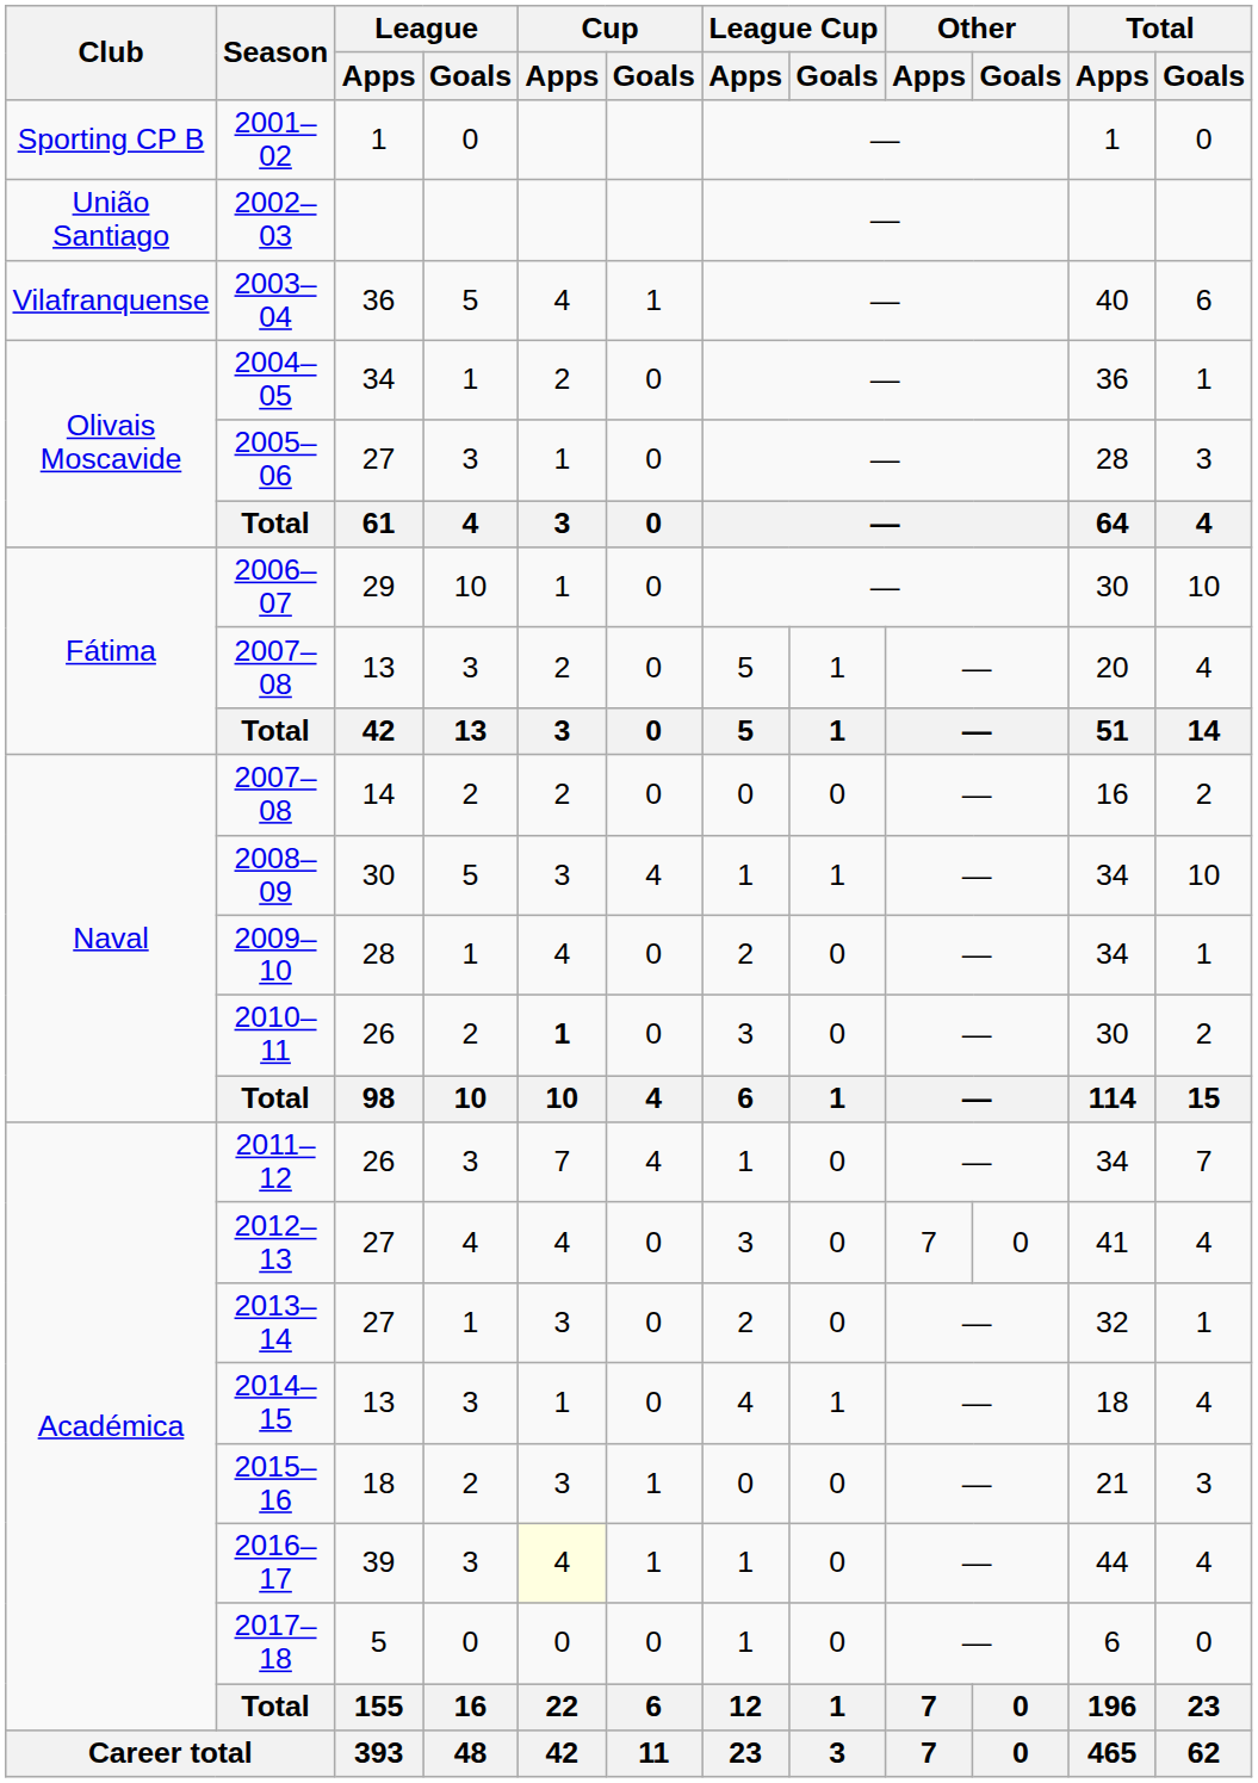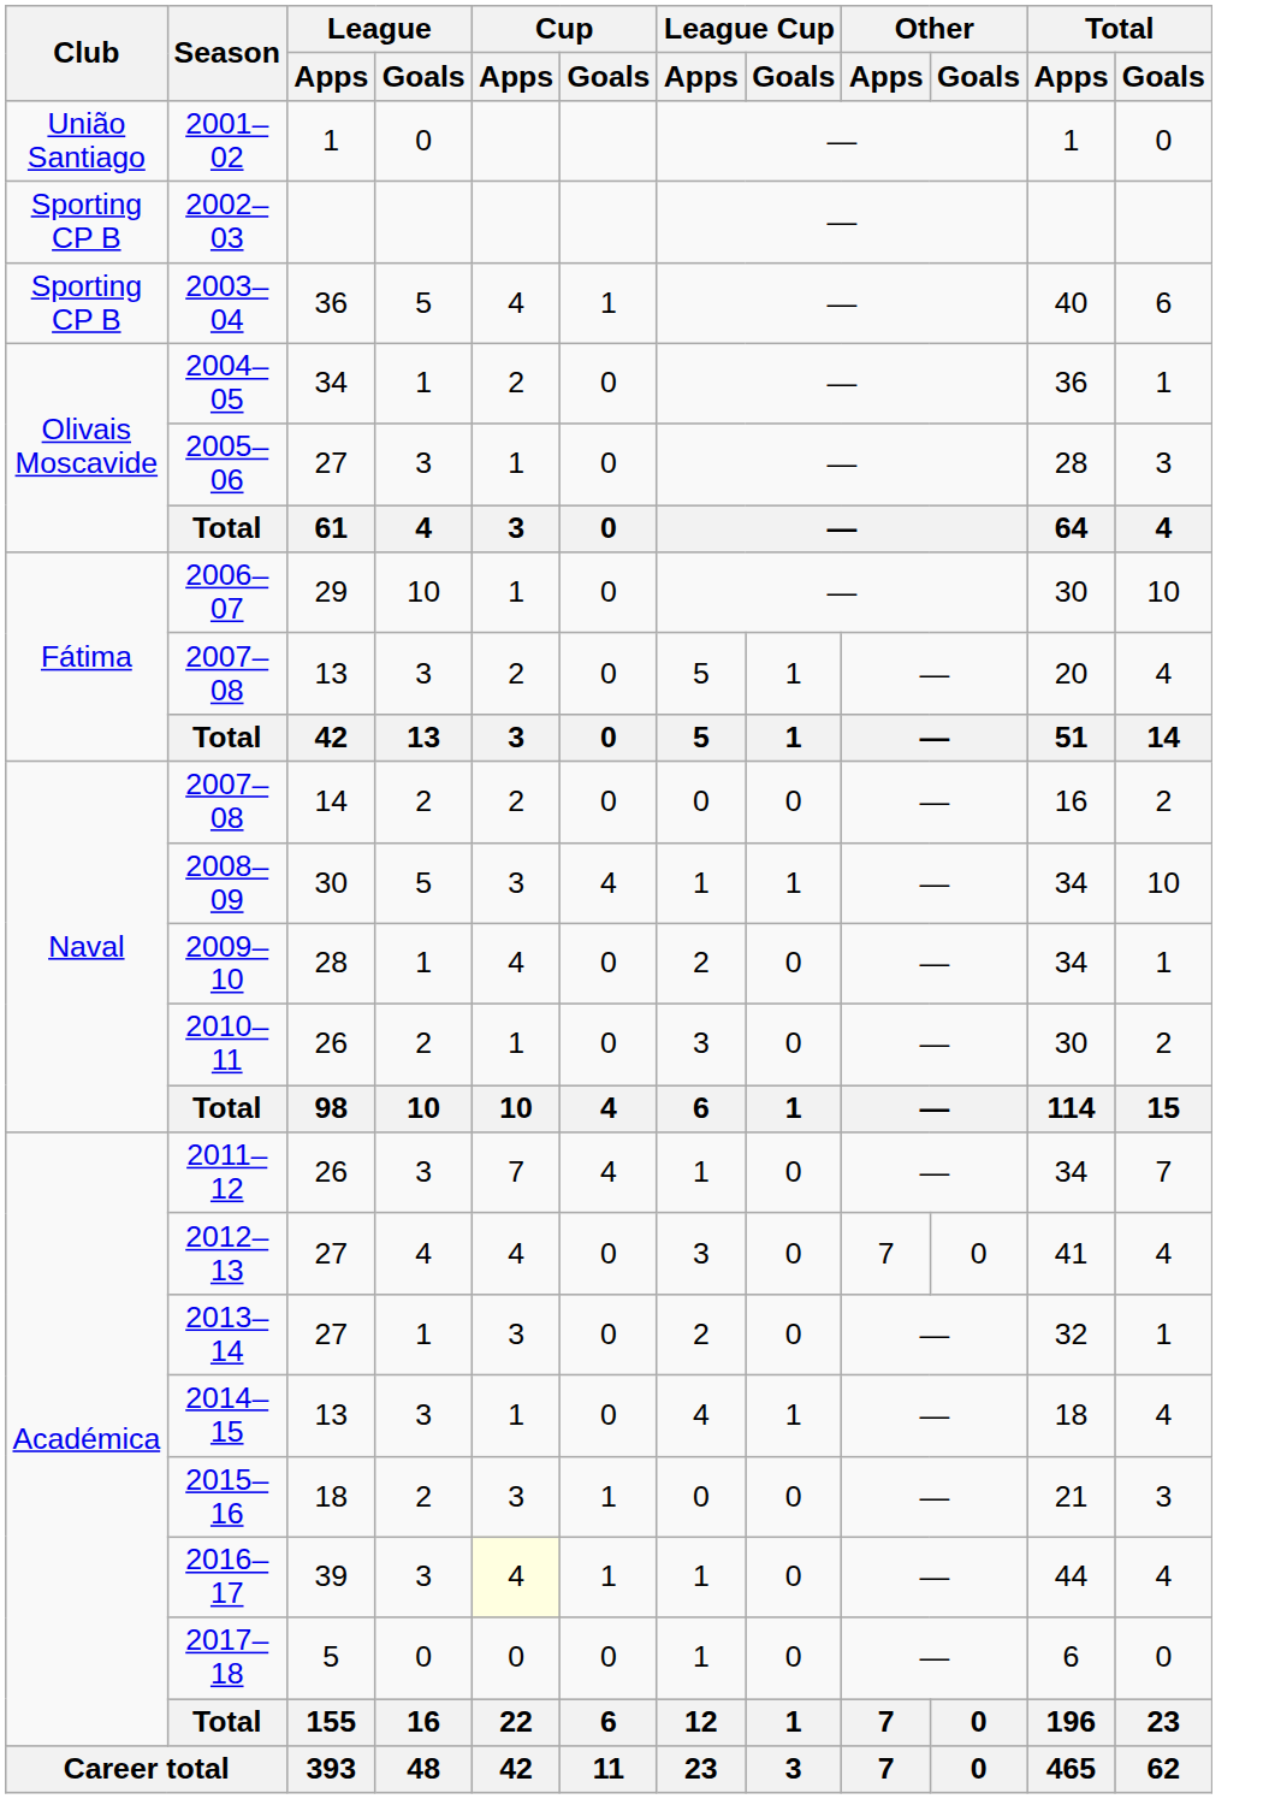 <table class="wikitable" style="text-align: center;">
 <tr>
 <th rowspan="2">Club</th>
 <th rowspan="2">Season</th>
 <th colspan="2">League</th>
 <th colspan="2">Cup</th>
 <th colspan="2">League Cup</th>
 <th colspan="2">Other</th>
 <th colspan="2">Total</th>
 </tr>
 <tr>
 <th>Apps</th>
 <th>Goals</th>
 <th>Apps</th>
 <th>Goals</th>
 <th>Apps</th>
 <th>Goals</th>
 <th>Apps</th>
 <th>Goals</th>
 <th>Apps</th>
 <th>Goals</th>
 </tr>
 <tr>
-<td rowspan="1"><a href='#'>Sporting CP B</a></td>
+<td rowspan="1"><a href='#'>União Santiago</a></td>
 <td><a href='#'>2001–02</a></td>
 <td>1</td>
 <td>0</td>
 <td></td>
 <td></td>
 <td colspan="4">—</td>
 <td>1</td>
 <td>0</td>
 </tr>
 <tr>
-<td rowspan="1"><a href='#'>União Santiago</a></td>
+<td rowspan="1"><a href='#'>Sporting CP B</a></td>
 <td><a href='#'>2002–03</a></td>
 <td></td>
 <td></td>
 <td></td>
 <td></td>
 <td colspan="4">—</td>
 <td></td>
 <td></td>
 </tr>
 <tr>
-<td rowspan="1"><a href='#'>Vilafranquense</a></td>
+<td rowspan="1"><a href='#'>Sporting CP B</a></td>
 <td><a href='#'>2003–04</a></td>
 <td>36</td>
 <td>5</td>
 <td>4</td>
 <td>1</td>
 <td colspan="4">—</td>
 <td>40</td>
 <td>6</td>
 </tr>
 <tr>
 <td rowspan="3"><a href='#'>Olivais Moscavide</a></td>
 <td><a href='#'>2004–05</a></td>
 <td>34</td>
 <td>1</td>
 <td>2</td>
 <td>0</td>
 <td colspan="4">—</td>
 <td>36</td>
 <td>1</td>
 </tr>
 <tr>
 <td><a href='#'>2005–06</a></td>
 <td>27</td>
 <td>3</td>
 <td>1</td>
 <td>0</td>
 <td colspan="4">—</td>
 <td>28</td>
 <td>3</td>
 </tr>
 <tr>
 <th>Total</th>
 <th>61</th>
 <th>4</th>
 <th>3</th>
 <th>0</th>
 <th colspan="4">—</th>
 <th>64</th>
 <th>4</th>
 </tr>
 <tr>
 <td rowspan="3"><a href='#'>Fátima</a></td>
 <td><a href='#'>2006–07</a></td>
 <td>29</td>
 <td>10</td>
 <td>1</td>
 <td>0</td>
 <td colspan="4">—</td>
 <td>30</td>
 <td>10</td>
 </tr>
 <tr>
 <td><a href='#'>2007–08</a></td>
 <td>13</td>
 <td>3</td>
 <td>2</td>
 <td>0</td>
 <td>5</td>
 <td>1</td>
 <td colspan="2">—</td>
 <td>20</td>
 <td>4</td>
 </tr>
 <tr>
 <th>Total</th>
 <th>42</th>
 <th>13</th>
 <th>3</th>
 <th>0</th>
 <th>5</th>
 <th>1</th>
 <th colspan="2">—</th>
 <th>51</th>
 <th>14</th>
 </tr>
 <tr>
 <td rowspan="5"><a href='#'>Naval</a></td>
 <td><a href='#'>2007–08</a></td>
 <td>14</td>
 <td>2</td>
 <td>2</td>
 <td>0</td>
 <td>0</td>
 <td>0</td>
 <td colspan="2">—</td>
 <td>16</td>
 <td>2</td>
 </tr>
 <tr>
 <td><a href='#'>2008–09</a></td>
 <td>30</td>
 <td>5</td>
 <td>3</td>
 <td>4</td>
 <td>1</td>
 <td>1</td>
 <td colspan="2">—</td>
 <td>34</td>
 <td>10</td>
 </tr>
 <tr>
 <td><a href='#'>2009–10</a></td>
 <td>28</td>
 <td>1</td>
 <td>4</td>
 <td>0</td>
 <td>2</td>
 <td>0</td>
 <td colspan="2">—</td>
 <td>34</td>
 <td>1</td>
 </tr>
 <tr>
 <td><a href='#'>2010–11</a></td>
 <td>26</td>
 <td>2</td>
-<td><strong>1</strong></td>
+<td>1</td>
 <td>0</td>
 <td>3</td>
 <td>0</td>
 <td colspan="2">—</td>
 <td>30</td>
 <td>2</td>
 </tr>
 <tr>
 <th>Total</th>
 <th>98</th>
 <th>10</th>
 <th>10</th>
 <th>4</th>
 <th>6</th>
 <th>1</th>
 <th colspan="2">—</th>
 <th>114</th>
 <th>15</th>
 </tr>
 <tr>
 <td rowspan="8"><a href='#'>Académica</a></td>
 <td><a href='#'>2011–12</a></td>
 <td>26</td>
 <td>3</td>
 <td>7</td>
 <td>4</td>
 <td>1</td>
 <td>0</td>
 <td colspan="2">—</td>
 <td>34</td>
 <td>7</td>
 </tr>
 <tr>
 <td><a href='#'>2012–13</a></td>
 <td>27</td>
 <td>4</td>
 <td>4</td>
 <td>0</td>
 <td>3</td>
 <td>0</td>
 <td>7</td>
 <td>0</td>
 <td>41</td>
 <td>4</td>
 </tr>
 <tr>
 <td><a href='#'>2013–14</a></td>
 <td>27</td>
 <td>1</td>
 <td>3</td>
 <td>0</td>
 <td>2</td>
 <td>0</td>
 <td colspan="2">—</td>
 <td>32</td>
 <td>1</td>
 </tr>
 <tr>
 <td><a href='#'>2014–15</a></td>
 <td>13</td>
 <td>3</td>
 <td>1</td>
 <td>0</td>
 <td>4</td>
 <td>1</td>
 <td colspan="2">—</td>
 <td>18</td>
 <td>4</td>
 </tr>
 <tr>
 <td><a href='#'>2015–16</a></td>
 <td>18</td>
 <td>2</td>
 <td>3</td>
 <td>1</td>
 <td>0</td>
 <td>0</td>
 <td colspan="2">—</td>
 <td>21</td>
 <td>3</td>
 </tr>
 <tr>
 <td><a href='#'>2016–17</a></td>
 <td>39</td>
 <td>3</td>
 <td style="background: lightyellow;">4</td>
 <td>1</td>
 <td>1</td>
 <td>0</td>
 <td colspan="2">—</td>
 <td>44</td>
 <td>4</td>
 </tr>
 <tr>
 <td><a href='#'>2017–18</a></td>
 <td>5</td>
 <td>0</td>
 <td>0</td>
 <td>0</td>
 <td>1</td>
 <td>0</td>
 <td colspan="2">—</td>
 <td>6</td>
 <td>0</td>
 </tr>
 <tr>
 <th>Total</th>
 <th>155</th>
 <th>16</th>
 <th>22</th>
 <th>6</th>
 <th>12</th>
 <th>1</th>
 <th>7</th>
 <th>0</th>
 <th>196</th>
 <th>23</th>
 </tr>
 <tr>
 <th colspan="2">Career total</th>
 <th>393</th>
 <th>48</th>
 <th>42</th>
 <th>11</th>
 <th>23</th>
 <th>3</th>
 <th>7</th>
 <th>0</th>
 <th>465</th>
 <th>62</th>
 </tr>
 </table>
